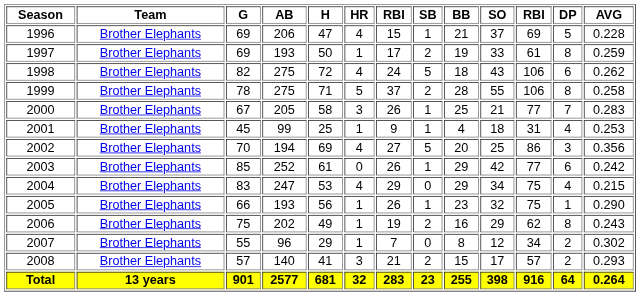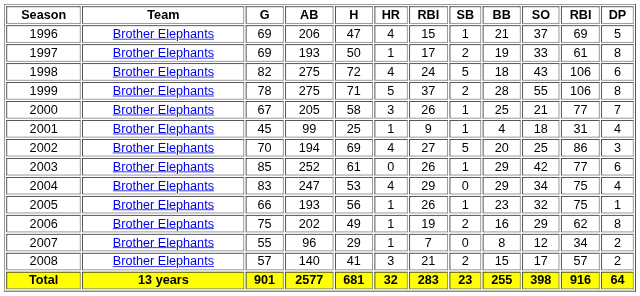 <table Border=1 WIDTH=800PX>
 <tr align=center>
 <th>Season</th>
 <th>Team</th>
 <th>G</th>
 <th>AB</th>
 <th>H</th>
 <th>HR</th>
 <th>RBI</th>
 <th>SB</th>
 <th>BB</th>
 <th>SO</th>
 <th>RBI</th>
 <th>DP</th>
-<th>AVG</th>
 </tr>
 <tr align=center>
 <td>1996</td>
 <td><a href='#'>Brother Elephants</a></td>
 <td>69</td>
 <td>206</td>
 <td>47</td>
 <td>4</td>
 <td>15</td>
 <td>1</td>
 <td>21</td>
 <td>37</td>
 <td>69</td>
 <td>5</td>
-<td>0.228</td>
 </tr>
 <tr align=center>
 <td>1997</td>
 <td><a href='#'>Brother Elephants</a></td>
 <td>69</td>
 <td>193</td>
 <td>50</td>
 <td>1</td>
 <td>17</td>
 <td>2</td>
 <td>19</td>
 <td>33</td>
 <td>61</td>
 <td>8</td>
-<td>0.259</td>
 </tr>
 <tr align=center>
 <td>1998</td>
 <td><a href='#'>Brother Elephants</a></td>
 <td>82</td>
 <td>275</td>
 <td>72</td>
 <td>4</td>
 <td>24</td>
 <td>5</td>
 <td>18</td>
 <td>43</td>
 <td>106</td>
 <td>6</td>
-<td>0.262</td>
 </tr>
 <tr align=center>
 <td>1999</td>
 <td><a href='#'>Brother Elephants</a></td>
 <td>78</td>
 <td>275</td>
 <td>71</td>
 <td>5</td>
 <td>37</td>
 <td>2</td>
 <td>28</td>
 <td>55</td>
 <td>106</td>
 <td>8</td>
-<td>0.258</td>
 </tr>
 <tr align=center>
 <td>2000</td>
 <td><a href='#'>Brother Elephants</a></td>
 <td>67</td>
 <td>205</td>
 <td>58</td>
 <td>3</td>
 <td>26</td>
 <td>1</td>
 <td>25</td>
 <td>21</td>
 <td>77</td>
 <td>7</td>
-<td>0.283</td>
 </tr>
 <tr align=center>
 <td>2001</td>
 <td><a href='#'>Brother Elephants</a></td>
 <td>45</td>
 <td>99</td>
 <td>25</td>
 <td>1</td>
 <td>9</td>
 <td>1</td>
 <td>4</td>
 <td>18</td>
 <td>31</td>
 <td>4</td>
-<td>0.253</td>
 </tr>
 <tr align=center>
 <td>2002</td>
 <td><a href='#'>Brother Elephants</a></td>
 <td>70</td>
 <td>194</td>
 <td>69</td>
 <td>4</td>
 <td>27</td>
 <td>5</td>
 <td>20</td>
 <td>25</td>
 <td>86</td>
 <td>3</td>
-<td>0.356</td>
 </tr>
 <tr align=center>
 <td>2003</td>
 <td><a href='#'>Brother Elephants</a></td>
 <td>85</td>
 <td>252</td>
 <td>61</td>
 <td>0</td>
 <td>26</td>
 <td>1</td>
 <td>29</td>
 <td>42</td>
 <td>77</td>
 <td>6</td>
-<td>0.242</td>
 </tr>
 <tr align=center>
 <td>2004</td>
 <td><a href='#'>Brother Elephants</a></td>
 <td>83</td>
 <td>247</td>
 <td>53</td>
 <td>4</td>
 <td>29</td>
 <td>0</td>
 <td>29</td>
 <td>34</td>
 <td>75</td>
 <td>4</td>
-<td>0.215</td>
 </tr>
 <tr align=center>
 <td>2005</td>
 <td><a href='#'>Brother Elephants</a></td>
 <td>66</td>
 <td>193</td>
 <td>56</td>
 <td>1</td>
 <td>26</td>
 <td>1</td>
 <td>23</td>
 <td>32</td>
 <td>75</td>
 <td>1</td>
-<td>0.290</td>
 </tr>
 <tr align=center>
 <td>2006</td>
 <td><a href='#'>Brother Elephants</a></td>
 <td>75</td>
 <td>202</td>
 <td>49</td>
 <td>1</td>
 <td>19</td>
 <td>2</td>
 <td>16</td>
 <td>29</td>
 <td>62</td>
 <td>8</td>
-<td>0.243</td>
 </tr>
 <tr align=center>
 <td>2007</td>
 <td><a href='#'>Brother Elephants</a></td>
 <td>55</td>
 <td>96</td>
 <td>29</td>
 <td>1</td>
 <td>7</td>
 <td>0</td>
 <td>8</td>
 <td>12</td>
 <td>34</td>
 <td>2</td>
-<td>0.302</td>
 </tr>
 <tr align=center>
 <td>2008</td>
 <td><a href='#'>Brother Elephants</a></td>
 <td>57</td>
 <td>140</td>
 <td>41</td>
 <td>3</td>
 <td>21</td>
 <td>2</td>
 <td>15</td>
 <td>17</td>
 <td>57</td>
 <td>2</td>
-<td>0.293</td>
 </tr>
 <tr align=center style="color:black; background-color:yellow">
 <th><strong>Total</strong></th>
 <th>13 years</th>
 <th>901</th>
 <th>2577</th>
 <th>681</th>
 <th>32</th>
 <th>283</th>
 <th>23</th>
 <th>255</th>
 <th>398</th>
 <th>916</th>
 <th>64</th>
-<th>0.264</th>
 </tr>
 </table>
